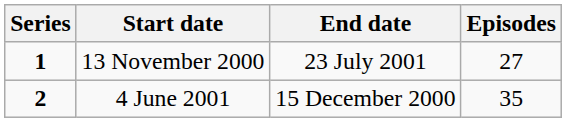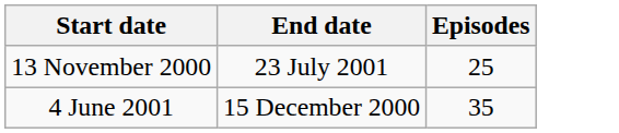 <table class="wikitable" style="text-align:center;">
 <tr>
-<th>Series</th>
 <th>Start date</th>
 <th>End date</th>
 <th>Episodes</th>
 </tr>
 <tr>
-<td><strong>1</strong></td>
 <td>13 November 2000</td>
 <td>23 July 2001</td>
-<td>27</td>
+<td>25</td>
 </tr>
 <tr>
-<td><strong>2</strong></td>
 <td>4 June 2001</td>
 <td>15 December 2000</td>
 <td>35</td>
 </tr>
 </table>
